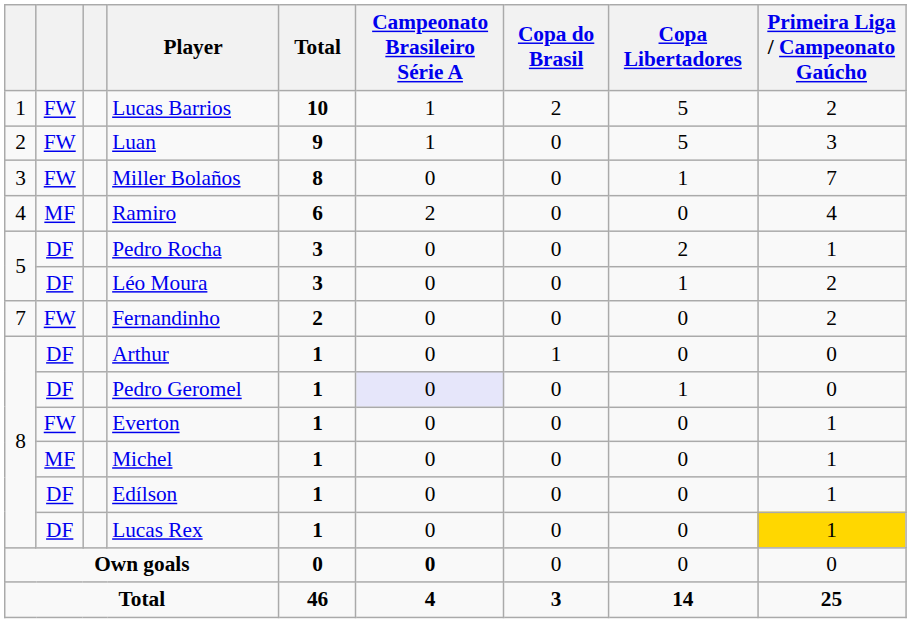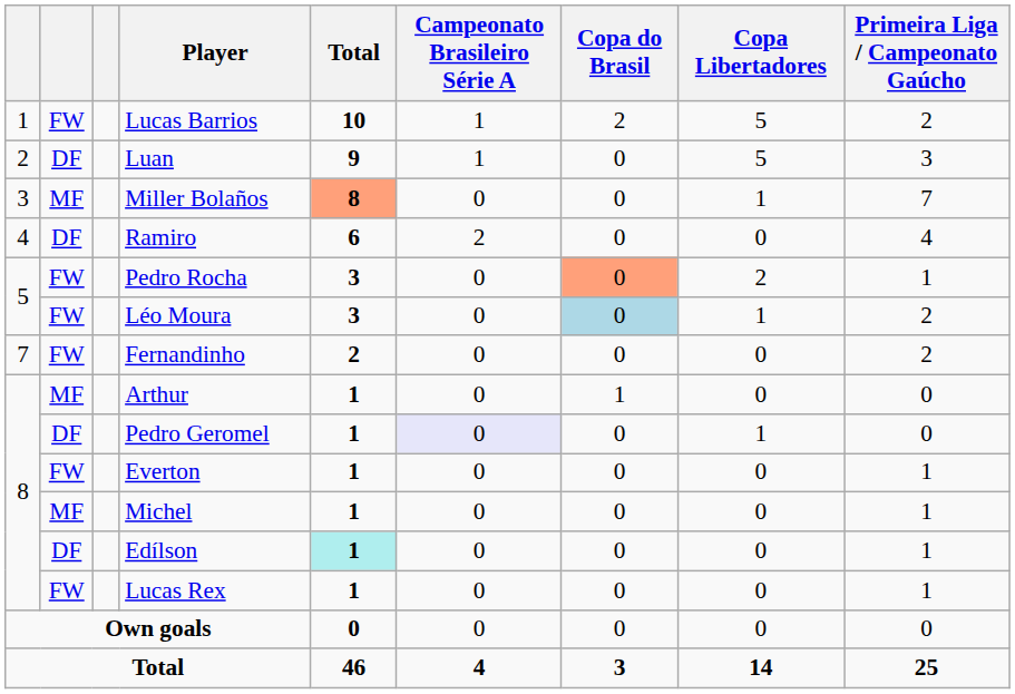 <table class="wikitable" style="text-align:center; font-size:90%">
 <tr>
 <th width="33"></th>
 <th width="33"></th>
 <th width="33"></th>
 <th width="200">Player</th>
 <th width="80">Total</th>
 <th width="130"><a href='#'>Campeonato Brasileiro Série A</a></th>
 <th width="130"><a href='#'>Copa do Brasil</a></th>
 <th width="130"><a href='#'>Copa Libertadores</a></th>
 <th width="130"><a href='#'>Primeira Liga</a> / <a href='#'>Campeonato Gaúcho</a></th>
 </tr>
 <tr>
 <td>1</td>
 <td><a href='#'>FW</a></td>
 <td></td>
 <td align=left><a href='#'>Lucas Barrios</a></td>
 <td><strong>10</strong></td>
 <td>1</td>
 <td>2</td>
 <td>5</td>
 <td>2</td>
 </tr>
 <tr>
 <td>2</td>
-<td><a href='#'>FW</a></td>
+<td><a href='#'>DF</a></td>
 <td></td>
 <td align=left><a href='#'>Luan</a></td>
 <td><strong>9</strong></td>
 <td>1</td>
 <td>0</td>
 <td>5</td>
 <td>3</td>
 </tr>
 <tr>
 <td>3</td>
-<td><a href='#'>FW</a></td>
+<td><a href='#'>MF</a></td>
 <td></td>
 <td align=left><a href='#'>Miller Bolaños</a></td>
-<td><strong>8</strong></td>
+<td style="background: lightsalmon;"><strong>8</strong></td>
 <td>0</td>
 <td>0</td>
 <td>1</td>
 <td>7</td>
 </tr>
 <tr>
 <td>4</td>
-<td><a href='#'>MF</a></td>
+<td><a href='#'>DF</a></td>
 <td></td>
 <td align=left><a href='#'>Ramiro</a></td>
 <td><strong>6</strong></td>
 <td>2</td>
 <td>0</td>
 <td>0</td>
 <td>4</td>
 </tr>
 <tr>
 <td rowspan=2>5</td>
-<td><a href='#'>DF</a></td>
+<td><a href='#'>FW</a></td>
 <td></td>
 <td align=left><a href='#'>Pedro Rocha</a></td>
 <td><strong>3</strong></td>
 <td>0</td>
-<td>0</td>
+<td style="background: lightsalmon;">0</td>
 <td>2</td>
 <td>1</td>
 </tr>
 <tr>
-<td><a href='#'>DF</a></td>
+<td><a href='#'>FW</a></td>
 <td></td>
 <td align=left><a href='#'>Léo Moura</a></td>
 <td><strong>3</strong></td>
 <td>0</td>
-<td>0</td>
+<td style="background: lightblue;">0</td>
 <td>1</td>
 <td>2</td>
 </tr>
 <tr>
 <td>7</td>
 <td><a href='#'>FW</a></td>
 <td></td>
 <td align=left><a href='#'>Fernandinho</a></td>
 <td><strong>2</strong></td>
 <td>0</td>
 <td>0</td>
 <td>0</td>
 <td>2</td>
 </tr>
 <tr>
 <td rowspan=6>8</td>
-<td><a href='#'>DF</a></td>
+<td><a href='#'>MF</a></td>
 <td></td>
 <td align=left><a href='#'>Arthur</a></td>
 <td><strong>1</strong></td>
 <td>0</td>
 <td>1</td>
 <td>0</td>
 <td>0</td>
 </tr>
 <tr>
 <td><a href='#'>DF</a></td>
 <td></td>
 <td align=left><a href='#'>Pedro Geromel</a></td>
 <td><strong>1</strong></td>
 <td style="background: lavender;">0</td>
 <td>0</td>
 <td>1</td>
 <td>0</td>
 </tr>
 <tr>
 <td><a href='#'>FW</a></td>
 <td></td>
 <td align=left><a href='#'>Everton</a></td>
 <td><strong>1</strong></td>
 <td>0</td>
 <td>0</td>
 <td>0</td>
 <td>1</td>
 </tr>
 <tr>
 <td><a href='#'>MF</a></td>
 <td></td>
 <td align=left><a href='#'>Michel</a></td>
 <td><strong>1</strong></td>
 <td>0</td>
 <td>0</td>
 <td>0</td>
 <td>1</td>
 </tr>
 <tr>
 <td><a href='#'>DF</a></td>
 <td></td>
 <td align=left><a href='#'>Edílson</a></td>
+<td style="background: paleturquoise;"><strong>1</strong></td>
+<td>0</td>
+<td>0</td>
+<td>0</td>
+<td>1</td>
+</tr>
+<tr>
+<td><a href='#'>FW</a></td>
+<td></td>
+<td align=left><a href='#'>Lucas Rex</a></td>
 <td><strong>1</strong></td>
 <td>0</td>
 <td>0</td>
 <td>0</td>
 <td>1</td>
 </tr>
 <tr>
-<td><a href='#'>DF</a></td>
-<td></td>
-<td align=left><a href='#'>Lucas Rex</a></td>
-<td><strong>1</strong></td>
-<td>0</td>
-<td>0</td>
-<td>0</td>
-<td style="background: gold;">1</td>
-</tr>
-<tr>
 <td colspan=4><strong>Own goals</strong></td>
 <td><strong>0</strong></td>
-<td><strong>0</strong></td>
+<td>0</td>
 <td>0</td>
 <td>0</td>
 <td>0</td>
 </tr>
 <tr>
 <td colspan=4><strong>Total</strong></td>
 <td><strong>46</strong></td>
 <td><strong>4</strong></td>
 <td><strong>3</strong></td>
 <td><strong>14</strong></td>
 <td><strong>25</strong></td>
 </tr>
 </table>
